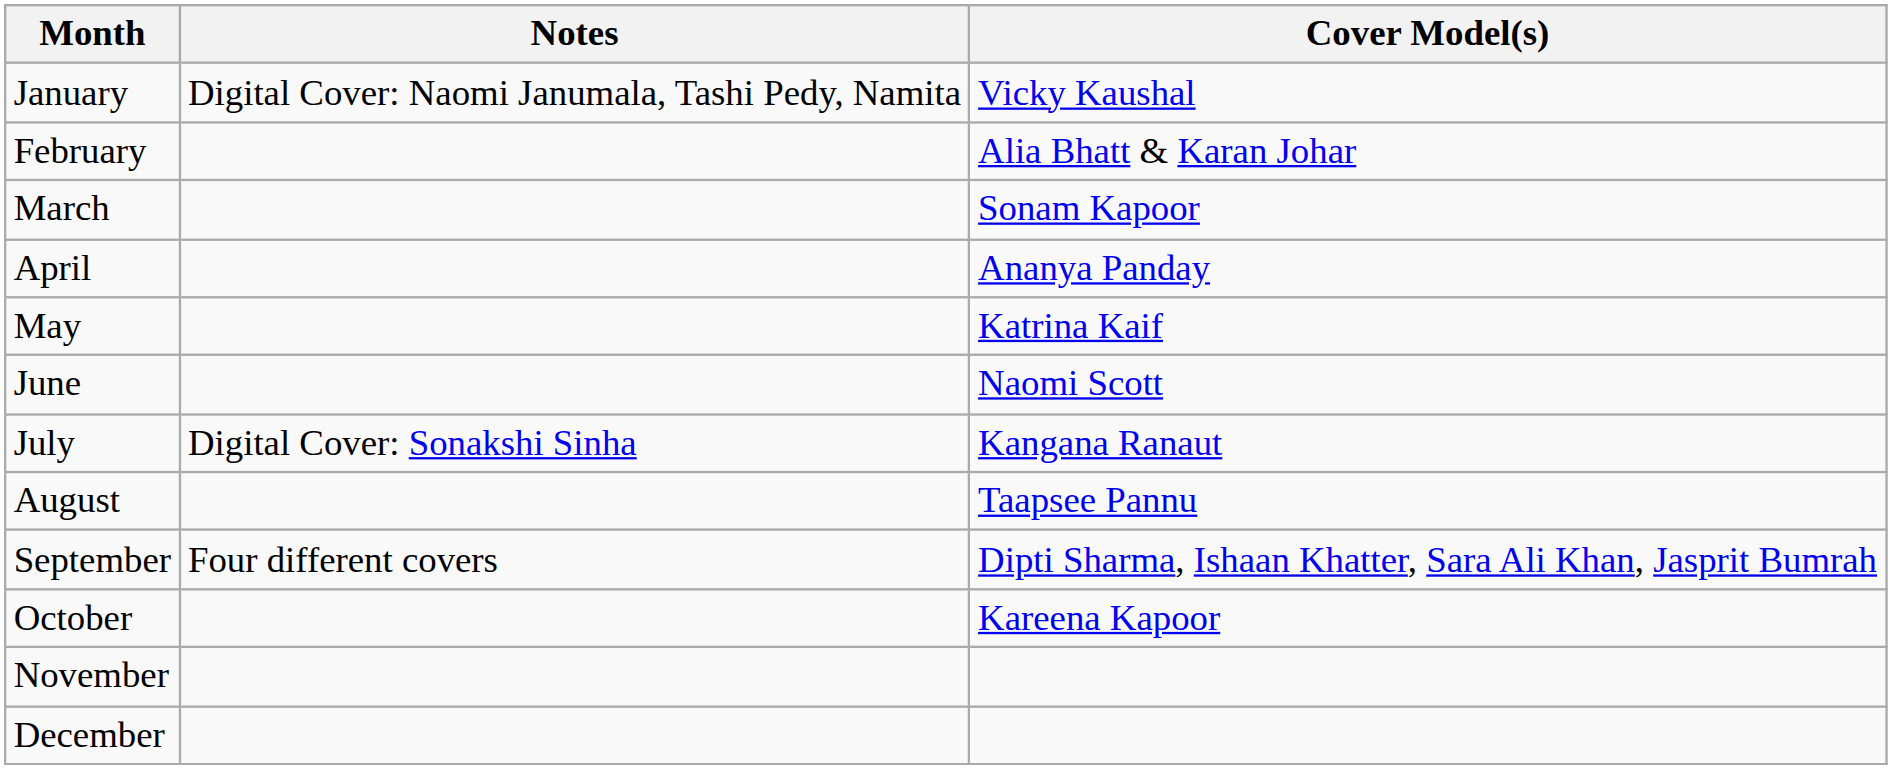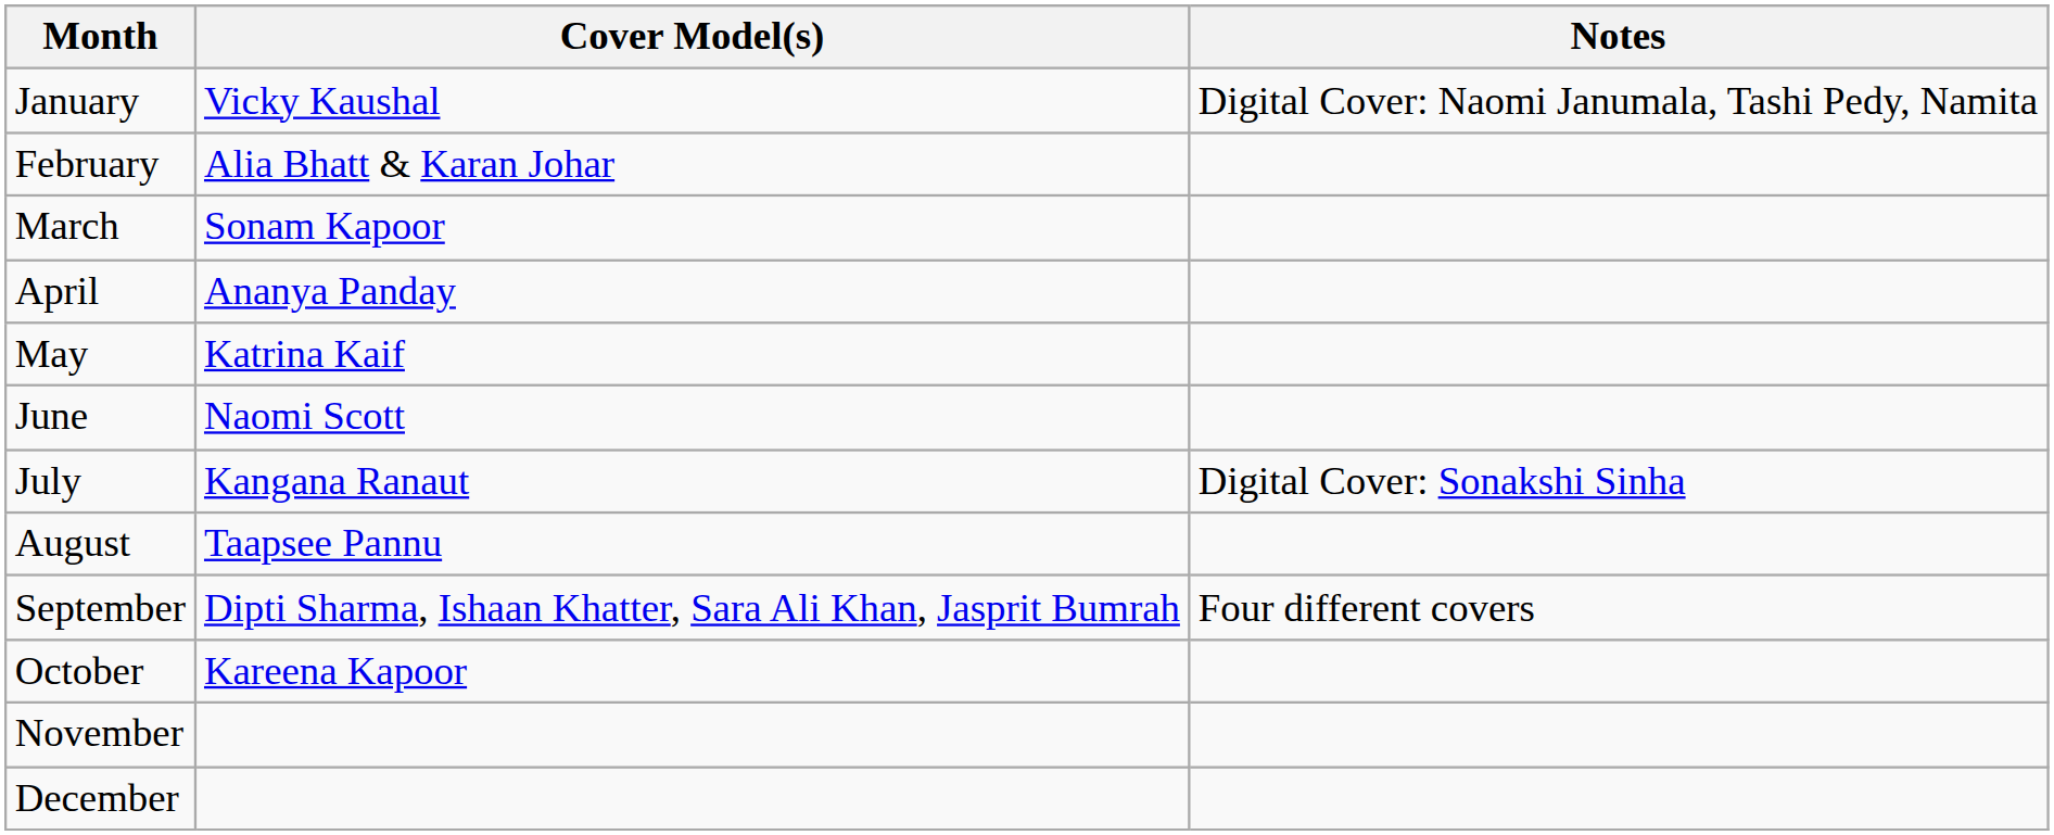 <table class="wikitable">
 <tr style="background:#ccc; text-align:center;">
 <th>Month</th>
+<th>Cover Model(s)</th>
 <th>Notes</th>
-<th>Cover Model(s)</th>
 </tr>
 <tr>
 <td>January</td>
+<td><a href='#'>Vicky Kaushal</a></td>
 <td>Digital Cover: Naomi Janumala, Tashi Pedy, Namita</td>
-<td><a href='#'>Vicky Kaushal</a></td>
 </tr>
 <tr>
 <td>February</td>
+<td><a href='#'>Alia Bhatt</a> & <a href='#'>Karan Johar</a></td>
 <td></td>
-<td><a href='#'>Alia Bhatt</a> & <a href='#'>Karan Johar</a></td>
 </tr>
 <tr>
 <td>March</td>
+<td><a href='#'>Sonam Kapoor</a></td>
 <td></td>
-<td><a href='#'>Sonam Kapoor</a></td>
 </tr>
 <tr>
 <td>April</td>
+<td><a href='#'>Ananya Panday</a></td>
 <td></td>
-<td><a href='#'>Ananya Panday</a></td>
 </tr>
 <tr>
 <td>May</td>
+<td><a href='#'>Katrina Kaif</a></td>
 <td></td>
-<td><a href='#'>Katrina Kaif</a></td>
 </tr>
 <tr>
 <td>June</td>
+<td><a href='#'>Naomi Scott</a></td>
 <td></td>
-<td><a href='#'>Naomi Scott</a></td>
 </tr>
 <tr>
 <td>July</td>
+<td><a href='#'>Kangana Ranaut</a></td>
 <td>Digital Cover: <a href='#'>Sonakshi Sinha</a></td>
-<td><a href='#'>Kangana Ranaut</a></td>
 </tr>
 <tr>
 <td>August</td>
+<td><a href='#'>Taapsee Pannu</a></td>
 <td></td>
-<td><a href='#'>Taapsee Pannu</a></td>
 </tr>
 <tr>
 <td>September</td>
+<td><a href='#'>Dipti Sharma</a>, <a href='#'>Ishaan Khatter</a>, <a href='#'>Sara Ali Khan</a>, <a href='#'>Jasprit Bumrah</a></td>
 <td>Four different covers</td>
-<td><a href='#'>Dipti Sharma</a>, <a href='#'>Ishaan Khatter</a>, <a href='#'>Sara Ali Khan</a>, <a href='#'>Jasprit Bumrah</a></td>
 </tr>
 <tr>
 <td>October</td>
+<td><a href='#'>Kareena Kapoor</a></td>
 <td></td>
-<td><a href='#'>Kareena Kapoor</a></td>
 </tr>
 <tr>
 <td>November</td>
 <td></td>
 <td></td>
 </tr>
 <tr>
 <td>December</td>
 <td></td>
 <td></td>
 </tr>
 </table>
